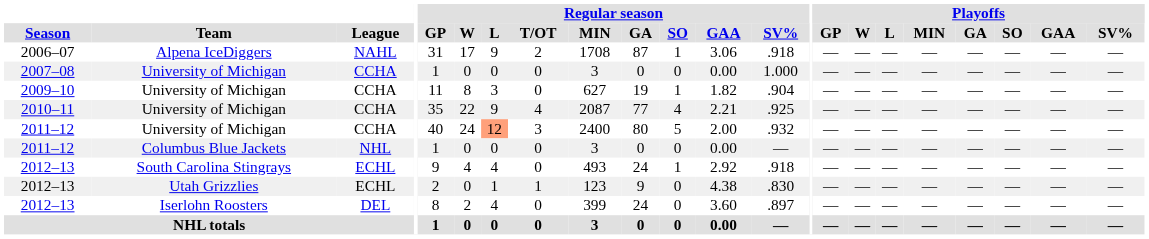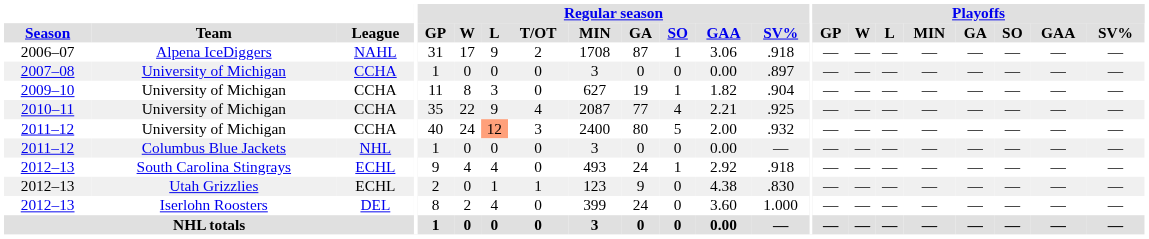 <table border="0" cellpadding="1" cellspacing="0" style="text-align:center; width:75%">
 <tr ALIGN="center" bgcolor="#e0e0e0">
 <th align="center" colspan="3" bgcolor="#ffffff"></th>
 <th align="center" rowspan="99" bgcolor="#ffffff"></th>
 <th align="center" colspan="9" bgcolor="#e0e0e0"><a href='#'>Regular season</a></th>
 <th align="center" rowspan="99" bgcolor="#ffffff"></th>
 <th align="center" colspan="8" bgcolor="#e0e0e0"><a href='#'>Playoffs</a></th>
 </tr>
 <tr ALIGN="center" bgcolor="#e0e0e0">
 <th><a href='#'>Season</a></th>
 <th>Team</th>
 <th>League</th>
 <th>GP</th>
 <th>W</th>
 <th>L</th>
 <th>T/OT</th>
 <th>MIN</th>
 <th>GA</th>
 <th><a href='#'>SO</a></th>
 <th><a href='#'>GAA</a></th>
 <th><a href='#'>SV%</a></th>
 <th>GP</th>
 <th>W</th>
 <th>L</th>
 <th>MIN</th>
 <th>GA</th>
 <th>SO</th>
 <th>GAA</th>
 <th>SV%</th>
 </tr>
 <tr ALIGN="center">
 <td>2006–07</td>
 <td><a href='#'>Alpena IceDiggers</a></td>
 <td><a href='#'>NAHL</a></td>
 <td>31</td>
 <td>17</td>
 <td>9</td>
 <td>2</td>
 <td>1708</td>
 <td>87</td>
 <td>1</td>
 <td>3.06</td>
 <td>.918</td>
 <td>—</td>
 <td>—</td>
 <td>—</td>
 <td>—</td>
 <td>—</td>
 <td>—</td>
 <td>—</td>
 <td>—</td>
 </tr>
 <tr ALIGN="center" bgcolor="#f0f0f0">
 <td><a href='#'>2007–08</a></td>
 <td><a href='#'>University of Michigan</a></td>
 <td><a href='#'>CCHA</a></td>
 <td>1</td>
 <td>0</td>
 <td>0</td>
 <td>0</td>
 <td>3</td>
 <td>0</td>
 <td>0</td>
 <td>0.00</td>
-<td>1.000</td>
+<td>.897</td>
 <td>—</td>
 <td>—</td>
 <td>—</td>
 <td>—</td>
 <td>—</td>
 <td>—</td>
 <td>—</td>
 <td>—</td>
 </tr>
 <tr ALIGN="center">
 <td><a href='#'>2009–10</a></td>
 <td>University of Michigan</td>
 <td>CCHA</td>
 <td>11</td>
 <td>8</td>
 <td>3</td>
 <td>0</td>
 <td>627</td>
 <td>19</td>
 <td>1</td>
 <td>1.82</td>
 <td>.904</td>
 <td>—</td>
 <td>—</td>
 <td>—</td>
 <td>—</td>
 <td>—</td>
 <td>—</td>
 <td>—</td>
 <td>—</td>
 </tr>
 <tr ALIGN="center"  bgcolor="#f0f0f0">
 <td><a href='#'>2010–11</a></td>
 <td>University of Michigan</td>
 <td>CCHA</td>
 <td>35</td>
 <td>22</td>
 <td>9</td>
 <td>4</td>
 <td>2087</td>
 <td>77</td>
 <td>4</td>
 <td>2.21</td>
 <td>.925</td>
 <td>—</td>
 <td>—</td>
 <td>—</td>
 <td>—</td>
 <td>—</td>
 <td>—</td>
 <td>—</td>
 <td>—</td>
 </tr>
 <tr ALIGN="center">
 <td><a href='#'>2011–12</a></td>
 <td>University of Michigan</td>
 <td>CCHA</td>
 <td>40</td>
 <td>24</td>
 <td style="background: lightsalmon;">12</td>
 <td>3</td>
 <td>2400</td>
 <td>80</td>
 <td>5</td>
 <td>2.00</td>
 <td>.932</td>
 <td>—</td>
 <td>—</td>
 <td>—</td>
 <td>—</td>
 <td>—</td>
 <td>—</td>
 <td>—</td>
 <td>—</td>
 </tr>
 <tr ALIGN="center"  bgcolor="#f0f0f0">
 <td><a href='#'>2011–12</a></td>
 <td><a href='#'>Columbus Blue Jackets</a></td>
 <td><a href='#'>NHL</a></td>
 <td>1</td>
 <td>0</td>
 <td>0</td>
 <td>0</td>
 <td>3</td>
 <td>0</td>
 <td>0</td>
 <td>0.00</td>
 <td>—</td>
 <td>—</td>
 <td>—</td>
 <td>—</td>
 <td>—</td>
 <td>—</td>
 <td>—</td>
 <td>—</td>
 <td>—</td>
 </tr>
 <tr ALIGN="center">
 <td><a href='#'>2012–13</a></td>
 <td><a href='#'>South Carolina Stingrays</a></td>
 <td><a href='#'>ECHL</a></td>
 <td>9</td>
 <td>4</td>
 <td>4</td>
 <td>0</td>
 <td>493</td>
 <td>24</td>
 <td>1</td>
 <td>2.92</td>
 <td>.918</td>
 <td>—</td>
 <td>—</td>
 <td>—</td>
 <td>—</td>
 <td>—</td>
 <td>—</td>
 <td>—</td>
 <td>—</td>
 </tr>
 <tr ALIGN="center" bgcolor="#f0f0f0">
 <td>2012–13</td>
 <td><a href='#'>Utah Grizzlies</a></td>
 <td>ECHL</td>
 <td>2</td>
 <td>0</td>
 <td>1</td>
 <td>1</td>
 <td>123</td>
 <td>9</td>
 <td>0</td>
 <td>4.38</td>
 <td>.830</td>
 <td>—</td>
 <td>—</td>
 <td>—</td>
 <td>—</td>
 <td>—</td>
 <td>—</td>
 <td>—</td>
 <td>—</td>
 </tr>
 <tr ALIGN="center">
 <td><a href='#'>2012–13</a></td>
 <td><a href='#'>Iserlohn Roosters</a></td>
 <td><a href='#'>DEL</a></td>
 <td>8</td>
 <td>2</td>
 <td>4</td>
 <td>0</td>
 <td>399</td>
 <td>24</td>
 <td>0</td>
 <td>3.60</td>
-<td>.897</td>
+<td>1.000</td>
 <td>—</td>
 <td>—</td>
 <td>—</td>
 <td>—</td>
 <td>—</td>
 <td>—</td>
 <td>—</td>
 <td>—</td>
 </tr>
 <tr ALIGN="center" bgcolor="#e0e0e0">
 <th colspan="3" align="center">NHL totals</th>
 <th>1</th>
 <th>0</th>
 <th>0</th>
 <th>0</th>
 <th>3</th>
 <th>0</th>
 <th>0</th>
 <th>0.00</th>
 <th>—</th>
 <th>—</th>
 <th>—</th>
 <th>—</th>
 <th>—</th>
 <th>—</th>
 <th>—</th>
 <th>—</th>
 <th>—</th>
 </tr>
 </table>
